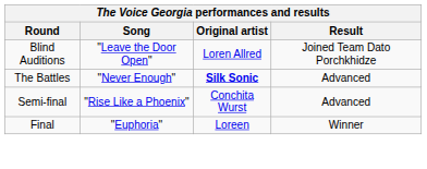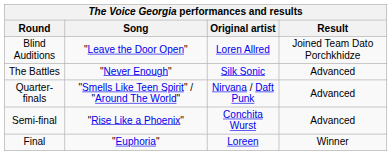 <table class="wikitable collapsible" style="text-align:center;">
 <tr>
 <th colspan="4"><em>The Voice Georgia</em> performances and results</th>
 </tr>
 <tr>
 <th scope="col">Round</th>
 <th scope="col">Song</th>
 <th scope="col">Original artist</th>
 <th scope="col">Result</th>
 </tr>
 <tr>
 <td>Blind Auditions</td>
 <td>"<a href='#'>Leave the Door Open</a>"</td>
 <td><a href='#'>Loren Allred</a></td>
 <td>Joined Team Dato Porchkhidze</td>
 </tr>
 <tr>
 <td>The Battles</td>
 <td>"<a href='#'>Never Enough</a>"</td>
-<td><strong><a href='#'>Silk Sonic</a></strong></td>
+<td><a href='#'>Silk Sonic</a></td>
+<td>Advanced</td>
+</tr>
+<tr>
+<td>Quarter-finals</td>
+<td>"<a href='#'>Smells Like Teen Spirit</a>" / "<a href='#'>Around The World</a>"</td>
+<td><a href='#'>Nirvana</a> / <a href='#'>Daft Punk</a></td>
 <td>Advanced</td>
 </tr>
 <tr>
 <td>Semi-final</td>
 <td>"<a href='#'>Rise Like a Phoenix</a>"</td>
 <td><a href='#'>Conchita Wurst</a></td>
 <td>Advanced</td>
 </tr>
 <tr>
 <td>Final</td>
 <td>"<a href='#'>Euphoria</a>"</td>
 <td><a href='#'>Loreen</a></td>
 <td>Winner</td>
 </tr>
 </table>
